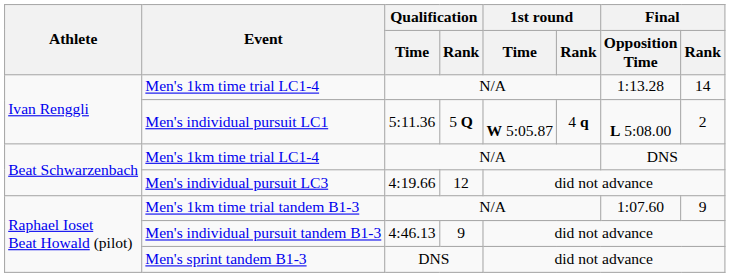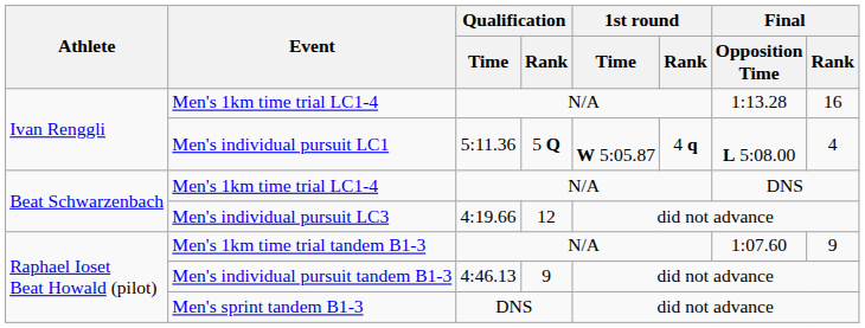 <table class=wikitable style="font-size:90%">
 <tr>
 <th rowspan="2">Athlete</th>
 <th rowspan="2">Event</th>
 <th colspan="2">Qualification</th>
 <th colspan="2">1st round</th>
 <th colspan="2">Final</th>
 </tr>
 <tr>
 <th>Time</th>
 <th>Rank</th>
 <th>Time</th>
 <th>Rank</th>
 <th>Opposition<br>Time</th>
 <th>Rank</th>
 </tr>
 <tr>
 <td rowspan="2"><a href='#'>Ivan Renggli</a></td>
 <td><a href='#'>Men's 1km time trial LC1-4</a></td>
 <td align="center" colspan="4">N/A</td>
 <td align="center">1:13.28</td>
-<td align="center">14</td>
+<td align="center">16</td>
 </tr>
 <tr>
 <td><a href='#'>Men's individual pursuit LC1</a></td>
 <td align="center">5:11.36</td>
 <td align="center">5 <strong>Q</strong></td>
 <td align="center"><br> <strong>W</strong> 5:05.87</td>
 <td align="center">4 <strong>q</strong></td>
 <td align="center"><br> <strong>L</strong> 5:08.00</td>
-<td align="center">2</td>
+<td align="center">4</td>
 </tr>
 <tr>
 <td rowspan="2"><a href='#'>Beat Schwarzenbach</a></td>
 <td><a href='#'>Men's 1km time trial LC1-4</a></td>
 <td align="center" colspan="4">N/A</td>
 <td align="center" colspan="2">DNS</td>
 </tr>
 <tr>
 <td><a href='#'>Men's individual pursuit LC3</a></td>
 <td align="center">4:19.66</td>
 <td align="center">12</td>
 <td align="center" colspan="4">did not advance</td>
 </tr>
 <tr>
 <td rowspan="3"><a href='#'>Raphael Ioset</a><br> <a href='#'>Beat Howald</a> (pilot)</td>
 <td><a href='#'>Men's 1km time trial tandem B1-3</a></td>
 <td align="center" colspan="4">N/A</td>
 <td align="center">1:07.60</td>
 <td align="center">9</td>
 </tr>
 <tr>
 <td><a href='#'>Men's individual pursuit tandem B1-3</a></td>
 <td align="center">4:46.13</td>
 <td align="center">9</td>
 <td align="center" colspan="4">did not advance</td>
 </tr>
 <tr>
 <td><a href='#'>Men's sprint tandem B1-3</a></td>
 <td align="center" colspan="2">DNS</td>
 <td align="center" colspan="4">did not advance</td>
 </tr>
 </table>
